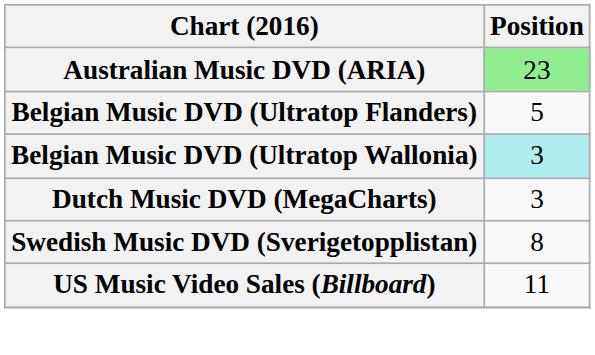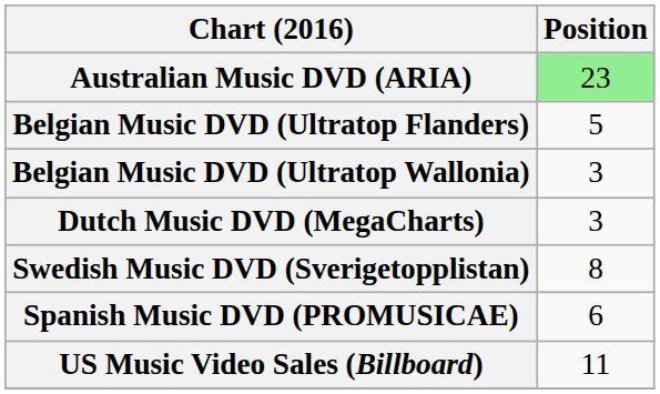 <table class="wikitable sortable plainrowheaders" style="text-align:center">
 <tr>
 <th scope="col">Chart (2016)</th>
 <th scope="col">Position</th>
 </tr>
 <tr>
 <th scope="row">Australian Music DVD (ARIA)</th>
 <td style="background: lightgreen;">23</td>
 </tr>
 <tr>
 <th scope="row">Belgian Music DVD (Ultratop Flanders)</th>
 <td>5</td>
 </tr>
 <tr>
 <th scope="row">Belgian Music DVD (Ultratop Wallonia)</th>
-<td style="background: paleturquoise;">3</td>
+<td>3</td>
 </tr>
 <tr>
 <th scope="row">Dutch Music DVD (MegaCharts)</th>
 <td>3</td>
 </tr>
 <tr>
 <th scope="row">Swedish Music DVD (Sverigetopplistan)</th>
 <td>8</td>
 </tr>
 <tr>
+<th scope="row">Spanish Music DVD (PROMUSICAE)</th>
+<td>6</td>
+</tr>
+<tr>
 <th scope="row">US Music Video Sales (<em>Billboard</em>)</th>
 <td>11</td>
 </tr>
 <tr>
 </tr>
 </table>
